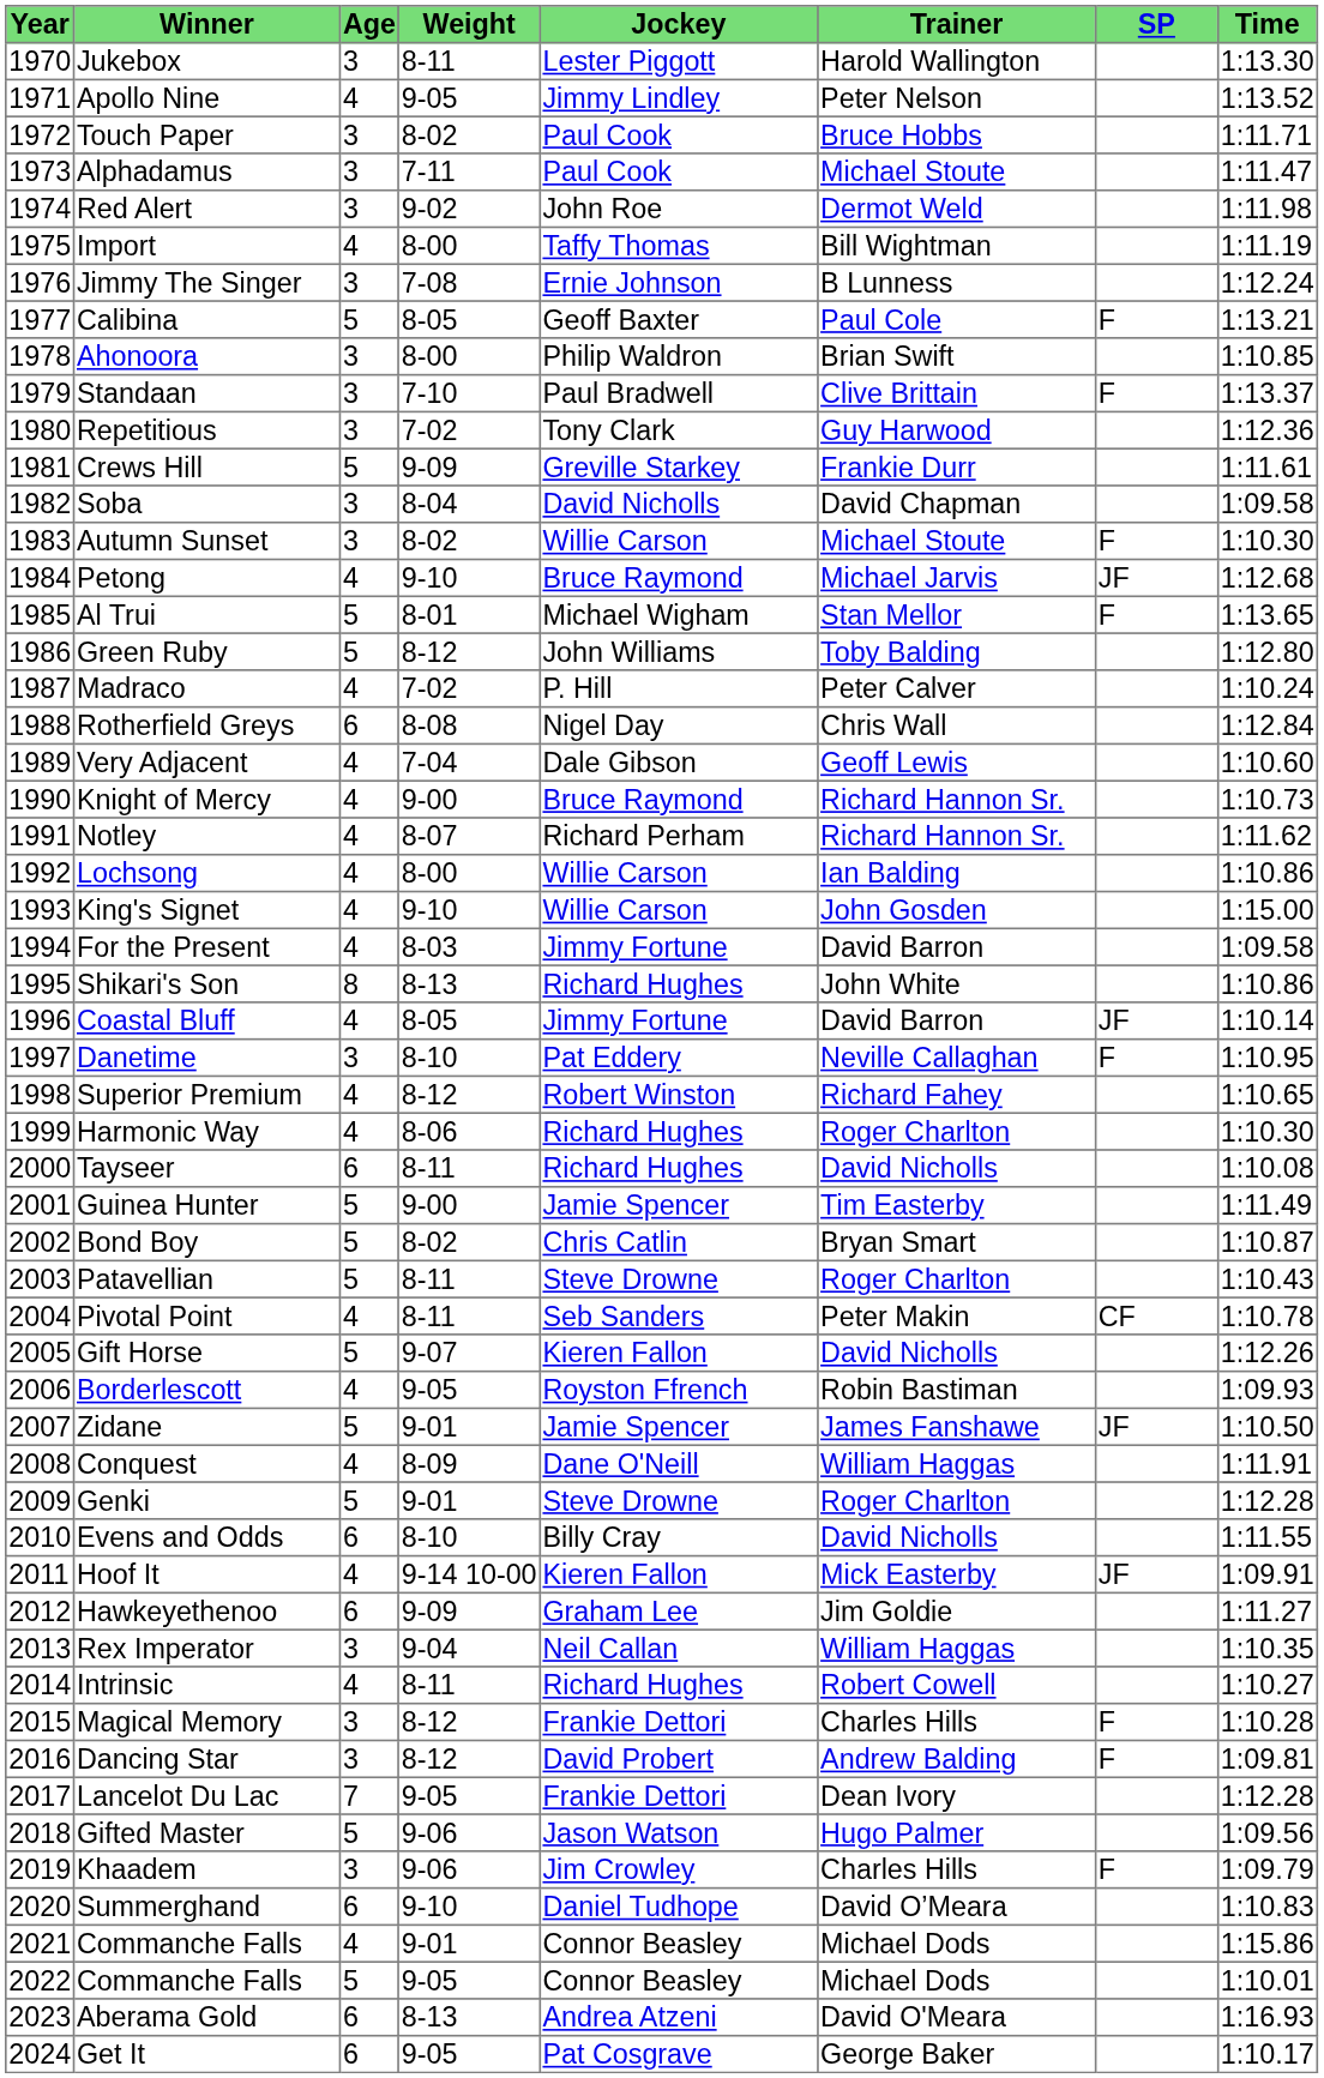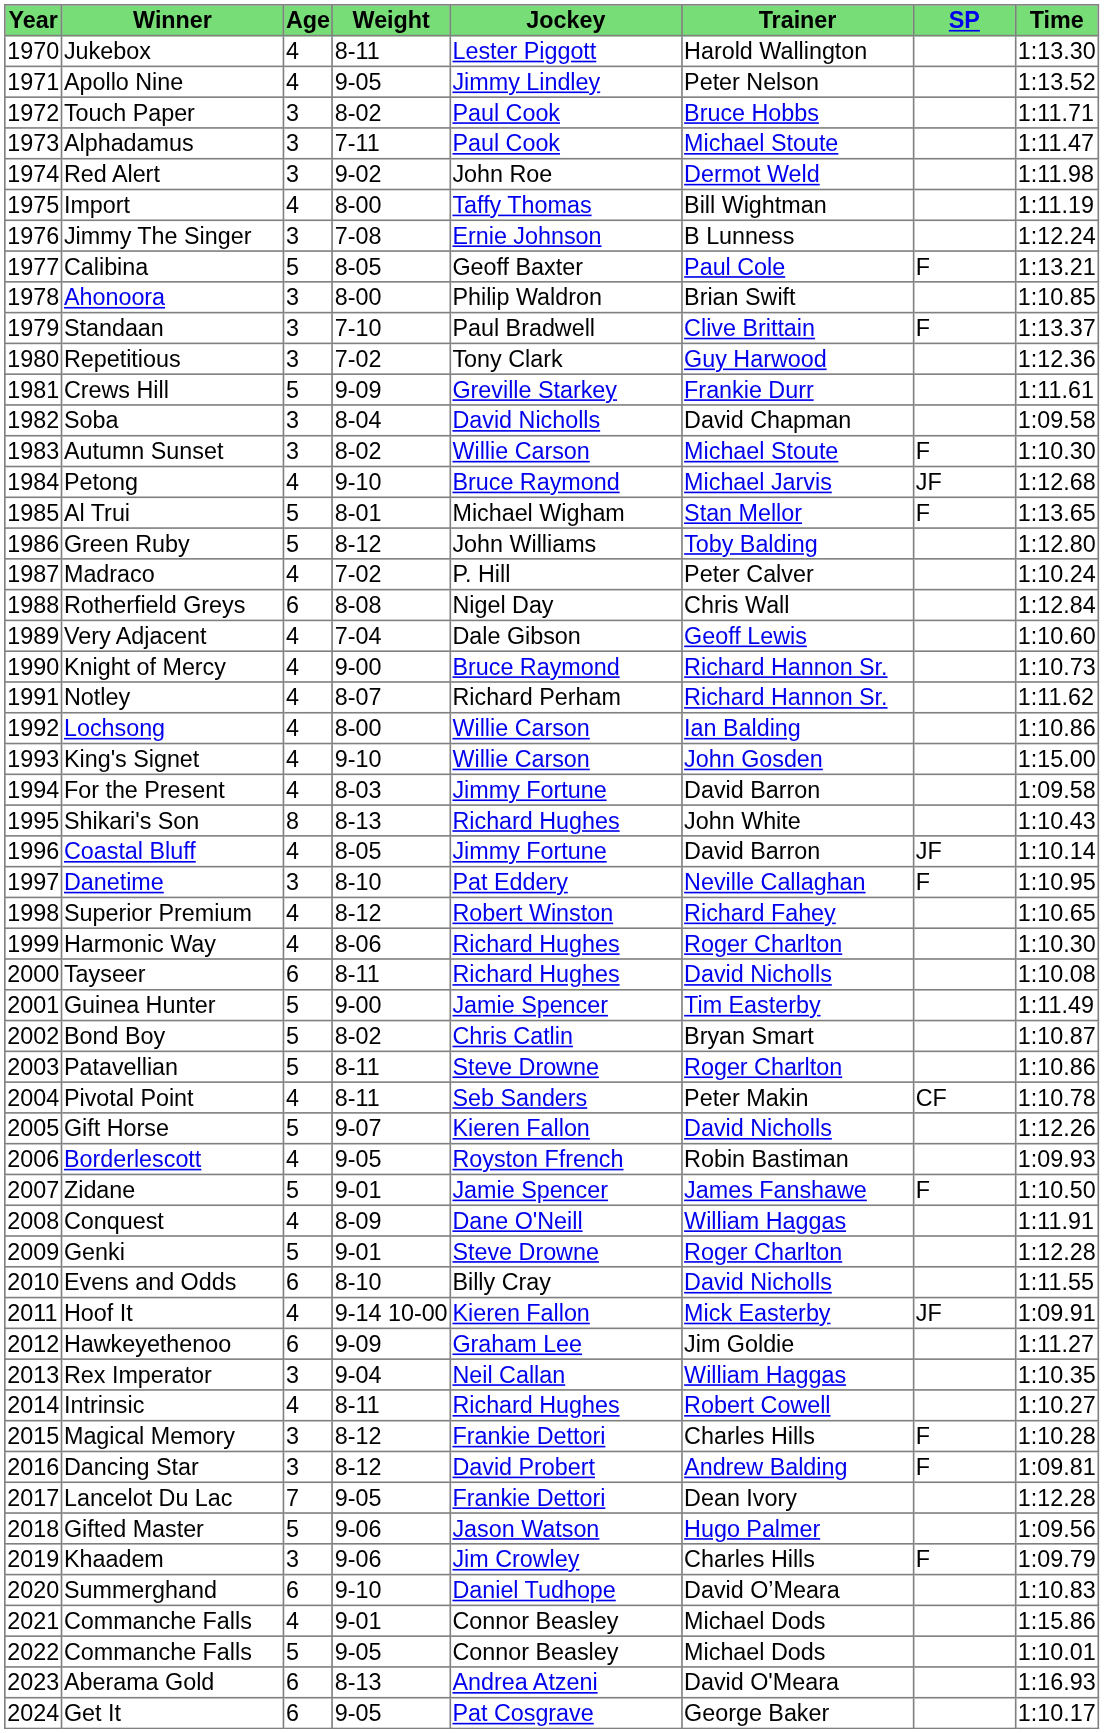 <table class = "sortable" | border="1" style="border-collapse: collapse; font-size:90%">
 <tr bgcolor="#77dd77" align="center">
 <th>Year</th>
 <th>Winner</th>
 <th>Age</th>
 <th>Weight</th>
 <th>Jockey</th>
 <th>Trainer</th>
 <th><a href='#'>SP</a></th>
 <th>Time</th>
 </tr>
 <tr>
 <td>1970</td>
 <td width=134px>Jukebox</td>
-<td>3</td>
+<td>4</td>
 <td>8-11</td>
 <td width=140px><a href='#'>Lester Piggott</a></td>
 <td width=140px>Harold Wallington</td>
 <td width=60px></td>
 <td>1:13.30</td>
 </tr>
 <tr>
 <td>1971</td>
 <td>Apollo Nine</td>
 <td>4</td>
 <td>9-05</td>
 <td><a href='#'>Jimmy Lindley</a></td>
 <td>Peter Nelson</td>
 <td></td>
 <td>1:13.52</td>
 </tr>
 <tr>
 <td>1972</td>
 <td>Touch Paper</td>
 <td>3</td>
 <td>8-02</td>
 <td><a href='#'>Paul Cook</a></td>
 <td><a href='#'>Bruce Hobbs</a></td>
 <td></td>
 <td>1:11.71</td>
 </tr>
 <tr>
 <td>1973</td>
 <td>Alphadamus</td>
 <td>3</td>
 <td>7-11</td>
 <td><a href='#'>Paul Cook</a></td>
 <td><a href='#'>Michael Stoute</a></td>
 <td></td>
 <td>1:11.47</td>
 </tr>
 <tr>
 <td>1974</td>
 <td>Red Alert</td>
 <td>3</td>
 <td>9-02</td>
 <td>John Roe</td>
 <td><a href='#'>Dermot Weld</a></td>
 <td></td>
 <td>1:11.98</td>
 </tr>
 <tr>
 <td>1975</td>
 <td>Import</td>
 <td>4</td>
 <td>8-00</td>
 <td><a href='#'>Taffy Thomas</a></td>
 <td>Bill Wightman</td>
 <td></td>
 <td>1:11.19</td>
 </tr>
 <tr>
 <td>1976</td>
 <td>Jimmy The Singer</td>
 <td>3</td>
 <td>7-08</td>
 <td><a href='#'>Ernie Johnson</a></td>
 <td>B Lunness</td>
 <td></td>
 <td>1:12.24</td>
 </tr>
 <tr>
 <td>1977</td>
 <td>Calibina</td>
 <td>5</td>
 <td>8-05</td>
 <td>Geoff Baxter</td>
 <td><a href='#'>Paul Cole</a></td>
 <td> F</td>
 <td>1:13.21</td>
 </tr>
 <tr>
 <td>1978</td>
 <td><a href='#'>Ahonoora</a></td>
 <td>3</td>
 <td>8-00</td>
 <td>Philip Waldron</td>
 <td>Brian Swift</td>
 <td></td>
 <td>1:10.85</td>
 </tr>
 <tr>
 <td>1979</td>
 <td>Standaan</td>
 <td>3</td>
 <td>7-10</td>
 <td>Paul Bradwell</td>
 <td><a href='#'>Clive Brittain</a></td>
 <td> F</td>
 <td>1:13.37</td>
 </tr>
 <tr>
 <td>1980</td>
 <td>Repetitious</td>
 <td>3</td>
 <td>7-02</td>
 <td>Tony Clark</td>
 <td><a href='#'>Guy Harwood</a></td>
 <td></td>
 <td>1:12.36</td>
 </tr>
 <tr>
 <td>1981</td>
 <td>Crews Hill</td>
 <td>5</td>
 <td>9-09</td>
 <td><a href='#'>Greville Starkey</a></td>
 <td><a href='#'>Frankie Durr</a></td>
 <td></td>
 <td>1:11.61</td>
 </tr>
 <tr>
 <td>1982</td>
 <td>Soba</td>
 <td>3</td>
 <td>8-04</td>
 <td><a href='#'>David Nicholls</a></td>
 <td>David Chapman</td>
 <td></td>
 <td>1:09.58</td>
 </tr>
 <tr>
 <td>1983</td>
 <td>Autumn Sunset</td>
 <td>3</td>
 <td>8-02</td>
 <td><a href='#'>Willie Carson</a></td>
 <td><a href='#'>Michael Stoute</a></td>
 <td> F</td>
 <td>1:10.30</td>
 </tr>
 <tr>
 <td>1984</td>
 <td>Petong</td>
 <td>4</td>
 <td>9-10</td>
 <td><a href='#'>Bruce Raymond</a></td>
 <td><a href='#'>Michael Jarvis</a></td>
 <td> JF</td>
 <td>1:12.68</td>
 </tr>
 <tr>
 <td>1985</td>
 <td>Al Trui</td>
 <td>5</td>
 <td>8-01</td>
 <td>Michael Wigham</td>
 <td><a href='#'>Stan Mellor</a></td>
 <td> F</td>
 <td>1:13.65</td>
 </tr>
 <tr>
 <td>1986</td>
 <td>Green Ruby</td>
 <td>5</td>
 <td>8-12</td>
 <td>John Williams</td>
 <td><a href='#'>Toby Balding</a></td>
 <td></td>
 <td>1:12.80</td>
 </tr>
 <tr>
 <td>1987</td>
 <td>Madraco</td>
 <td>4</td>
 <td>7-02</td>
 <td>P. Hill</td>
 <td>Peter Calver</td>
 <td></td>
 <td>1:10.24</td>
 </tr>
 <tr>
 <td>1988</td>
 <td>Rotherfield Greys</td>
 <td>6</td>
 <td>8-08</td>
 <td>Nigel Day</td>
 <td>Chris Wall</td>
 <td></td>
 <td>1:12.84</td>
 </tr>
 <tr>
 <td>1989</td>
 <td>Very Adjacent</td>
 <td>4</td>
 <td>7-04</td>
 <td>Dale Gibson</td>
 <td><a href='#'>Geoff Lewis</a></td>
 <td></td>
 <td>1:10.60</td>
 </tr>
 <tr>
 <td>1990</td>
 <td>Knight of Mercy</td>
 <td>4</td>
 <td>9-00</td>
 <td><a href='#'>Bruce Raymond</a></td>
 <td><a href='#'>Richard Hannon Sr.</a></td>
 <td></td>
 <td>1:10.73</td>
 </tr>
 <tr>
 <td>1991</td>
 <td>Notley</td>
 <td>4</td>
 <td>8-07</td>
 <td>Richard Perham</td>
 <td><a href='#'>Richard Hannon Sr.</a></td>
 <td></td>
 <td>1:11.62</td>
 </tr>
 <tr>
 <td>1992</td>
 <td><a href='#'>Lochsong</a></td>
 <td>4</td>
 <td>8-00</td>
 <td><a href='#'>Willie Carson</a></td>
 <td><a href='#'>Ian Balding</a></td>
 <td></td>
 <td>1:10.86</td>
 </tr>
 <tr>
 <td>1993</td>
 <td>King's Signet</td>
 <td>4</td>
 <td>9-10</td>
 <td><a href='#'>Willie Carson</a></td>
 <td><a href='#'>John Gosden</a></td>
 <td></td>
 <td>1:15.00</td>
 </tr>
 <tr>
 <td>1994</td>
 <td>For the Present</td>
 <td>4</td>
 <td>8-03</td>
 <td><a href='#'>Jimmy Fortune</a></td>
 <td>David Barron</td>
 <td></td>
 <td>1:09.58</td>
 </tr>
 <tr>
 <td>1995</td>
 <td>Shikari's Son</td>
 <td>8</td>
 <td>8-13</td>
 <td><a href='#'>Richard Hughes</a></td>
 <td>John White</td>
 <td></td>
-<td>1:10.86</td>
+<td>1:10.43</td>
 </tr>
 <tr>
 <td>1996</td>
 <td><a href='#'>Coastal Bluff</a></td>
 <td>4</td>
 <td>8-05</td>
 <td><a href='#'>Jimmy Fortune</a></td>
 <td>David Barron</td>
 <td> JF</td>
 <td>1:10.14</td>
 </tr>
 <tr>
 <td>1997</td>
 <td><a href='#'>Danetime</a></td>
 <td>3</td>
 <td>8-10</td>
 <td><a href='#'>Pat Eddery</a></td>
 <td><a href='#'>Neville Callaghan</a></td>
 <td> F</td>
 <td>1:10.95</td>
 </tr>
 <tr>
 <td>1998</td>
 <td>Superior Premium</td>
 <td>4</td>
 <td>8-12</td>
 <td><a href='#'>Robert Winston</a></td>
 <td><a href='#'>Richard Fahey</a></td>
 <td></td>
 <td>1:10.65</td>
 </tr>
 <tr>
 <td>1999</td>
 <td>Harmonic Way</td>
 <td>4</td>
 <td>8-06</td>
 <td><a href='#'>Richard Hughes</a></td>
 <td><a href='#'>Roger Charlton</a></td>
 <td></td>
 <td>1:10.30</td>
 </tr>
 <tr>
 <td>2000</td>
 <td>Tayseer</td>
 <td>6</td>
 <td>8-11</td>
 <td><a href='#'>Richard Hughes</a></td>
 <td><a href='#'>David Nicholls</a></td>
 <td></td>
 <td>1:10.08</td>
 </tr>
 <tr>
 <td>2001</td>
 <td>Guinea Hunter</td>
 <td>5</td>
 <td>9-00</td>
 <td><a href='#'>Jamie Spencer</a></td>
 <td><a href='#'>Tim Easterby</a></td>
 <td></td>
 <td>1:11.49</td>
 </tr>
 <tr>
 <td>2002</td>
 <td>Bond Boy</td>
 <td>5</td>
 <td>8-02</td>
 <td><a href='#'>Chris Catlin</a></td>
 <td>Bryan Smart</td>
 <td></td>
 <td>1:10.87</td>
 </tr>
 <tr>
 <td>2003</td>
 <td>Patavellian</td>
 <td>5</td>
 <td>8-11</td>
 <td><a href='#'>Steve Drowne</a></td>
 <td><a href='#'>Roger Charlton</a></td>
 <td></td>
-<td>1:10.43</td>
+<td>1:10.86</td>
 </tr>
 <tr>
 <td>2004</td>
 <td>Pivotal Point</td>
 <td>4</td>
 <td>8-11</td>
 <td><a href='#'>Seb Sanders</a></td>
 <td>Peter Makin</td>
 <td> CF</td>
 <td>1:10.78</td>
 </tr>
 <tr>
 <td>2005</td>
 <td>Gift Horse</td>
 <td>5</td>
 <td>9-07</td>
 <td><a href='#'>Kieren Fallon</a></td>
 <td><a href='#'>David Nicholls</a></td>
 <td></td>
 <td>1:12.26</td>
 </tr>
 <tr>
 <td>2006</td>
 <td><a href='#'>Borderlescott</a></td>
 <td>4</td>
 <td>9-05</td>
 <td><a href='#'>Royston Ffrench</a></td>
 <td>Robin Bastiman</td>
 <td></td>
 <td>1:09.93</td>
 </tr>
 <tr>
 <td>2007</td>
 <td>Zidane</td>
 <td>5</td>
 <td>9-01</td>
 <td><a href='#'>Jamie Spencer</a></td>
 <td><a href='#'>James Fanshawe</a></td>
-<td> JF</td>
+<td> F</td>
 <td>1:10.50</td>
 </tr>
 <tr>
 <td>2008</td>
 <td>Conquest</td>
 <td>4</td>
 <td>8-09</td>
 <td><a href='#'>Dane O'Neill</a></td>
 <td><a href='#'>William Haggas</a></td>
 <td></td>
 <td>1:11.91</td>
 </tr>
 <tr>
 <td>2009</td>
 <td>Genki</td>
 <td>5</td>
 <td>9-01</td>
 <td><a href='#'>Steve Drowne</a></td>
 <td><a href='#'>Roger Charlton</a></td>
 <td></td>
 <td>1:12.28</td>
 </tr>
 <tr>
 <td>2010</td>
 <td>Evens and Odds</td>
 <td>6</td>
 <td>8-10</td>
 <td>Billy Cray</td>
 <td><a href='#'>David Nicholls</a></td>
 <td></td>
 <td>1:11.55</td>
 </tr>
 <tr>
 <td>2011</td>
 <td>Hoof It</td>
 <td>4</td>
 <td><span>9-14</span> 10-00</td>
 <td><a href='#'>Kieren Fallon</a></td>
 <td><a href='#'>Mick Easterby</a></td>
 <td> JF</td>
 <td>1:09.91</td>
 </tr>
 <tr>
 <td>2012</td>
 <td>Hawkeyethenoo</td>
 <td>6</td>
 <td>9-09</td>
 <td><a href='#'>Graham Lee</a></td>
 <td>Jim Goldie</td>
 <td></td>
 <td>1:11.27</td>
 </tr>
 <tr>
 <td>2013</td>
 <td>Rex Imperator</td>
 <td>3</td>
 <td>9-04</td>
 <td><a href='#'>Neil Callan</a></td>
 <td><a href='#'>William Haggas</a></td>
 <td></td>
 <td>1:10.35</td>
 </tr>
 <tr>
 <td>2014</td>
 <td>Intrinsic</td>
 <td>4</td>
 <td>8-11</td>
 <td><a href='#'>Richard Hughes</a></td>
 <td><a href='#'>Robert Cowell</a></td>
 <td></td>
 <td>1:10.27</td>
 </tr>
 <tr>
 <td>2015</td>
 <td>Magical Memory</td>
 <td>3</td>
 <td>8-12</td>
 <td><a href='#'>Frankie Dettori</a></td>
 <td>Charles Hills</td>
 <td> F</td>
 <td>1:10.28</td>
 </tr>
 <tr>
 <td>2016</td>
 <td>Dancing Star</td>
 <td>3</td>
 <td>8-12</td>
 <td><a href='#'>David Probert</a></td>
 <td><a href='#'>Andrew Balding</a></td>
 <td> F</td>
 <td>1:09.81</td>
 </tr>
 <tr>
 <td>2017</td>
 <td>Lancelot Du Lac</td>
 <td>7</td>
 <td>9-05</td>
 <td><a href='#'>Frankie Dettori</a></td>
 <td>Dean Ivory</td>
 <td></td>
 <td>1:12.28</td>
 </tr>
 <tr>
 <td>2018</td>
 <td>Gifted Master</td>
 <td>5</td>
 <td>9-06</td>
 <td><a href='#'>Jason Watson</a></td>
 <td><a href='#'>Hugo Palmer</a></td>
 <td></td>
 <td>1:09.56</td>
 </tr>
 <tr>
 <td>2019</td>
 <td>Khaadem</td>
 <td>3</td>
 <td>9-06</td>
 <td><a href='#'>Jim Crowley</a></td>
 <td>Charles Hills</td>
 <td> F</td>
 <td>1:09.79</td>
 </tr>
 <tr>
 <td>2020</td>
 <td>Summerghand</td>
 <td>6</td>
 <td>9-10</td>
 <td><a href='#'>Daniel Tudhope</a></td>
 <td>David O’Meara</td>
 <td></td>
 <td>1:10.83</td>
 </tr>
 <tr>
 <td>2021</td>
 <td>Commanche Falls</td>
 <td>4</td>
 <td>9-01</td>
 <td>Connor Beasley</td>
 <td>Michael Dods</td>
 <td></td>
 <td>1:15.86</td>
 </tr>
 <tr>
 <td>2022</td>
 <td>Commanche Falls</td>
 <td>5</td>
 <td>9-05</td>
 <td>Connor Beasley</td>
 <td>Michael Dods</td>
 <td></td>
 <td>1:10.01</td>
 </tr>
 <tr>
 <td>2023</td>
 <td>Aberama Gold</td>
 <td>6</td>
 <td>8-13</td>
 <td><a href='#'>Andrea Atzeni</a></td>
 <td>David O'Meara</td>
 <td></td>
 <td>1:16.93</td>
 </tr>
 <tr>
 <td>2024</td>
 <td>Get It</td>
 <td>6</td>
 <td>9-05</td>
 <td><a href='#'>Pat Cosgrave</a></td>
 <td>George Baker</td>
 <td></td>
 <td>1:10.17</td>
 </tr>
 </table>
